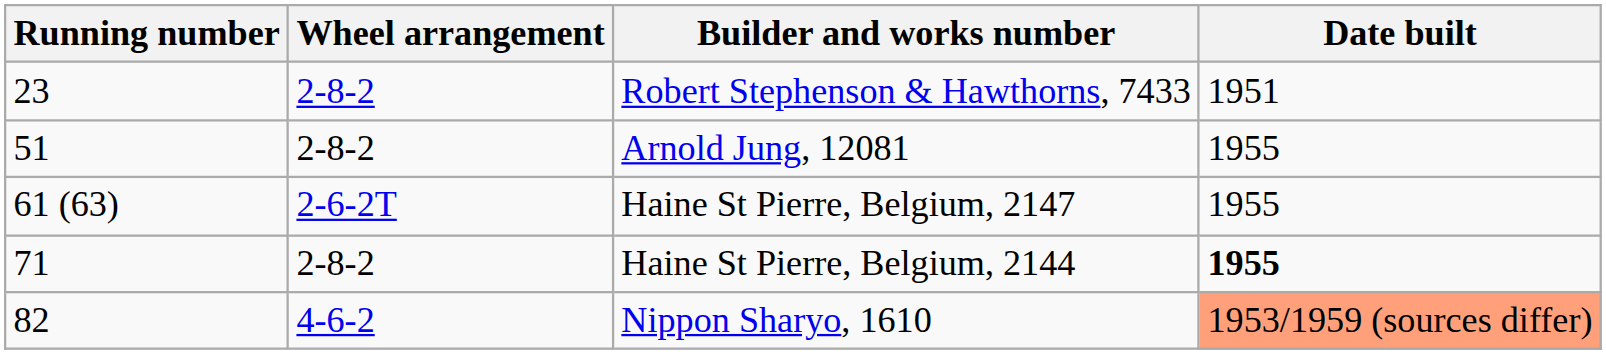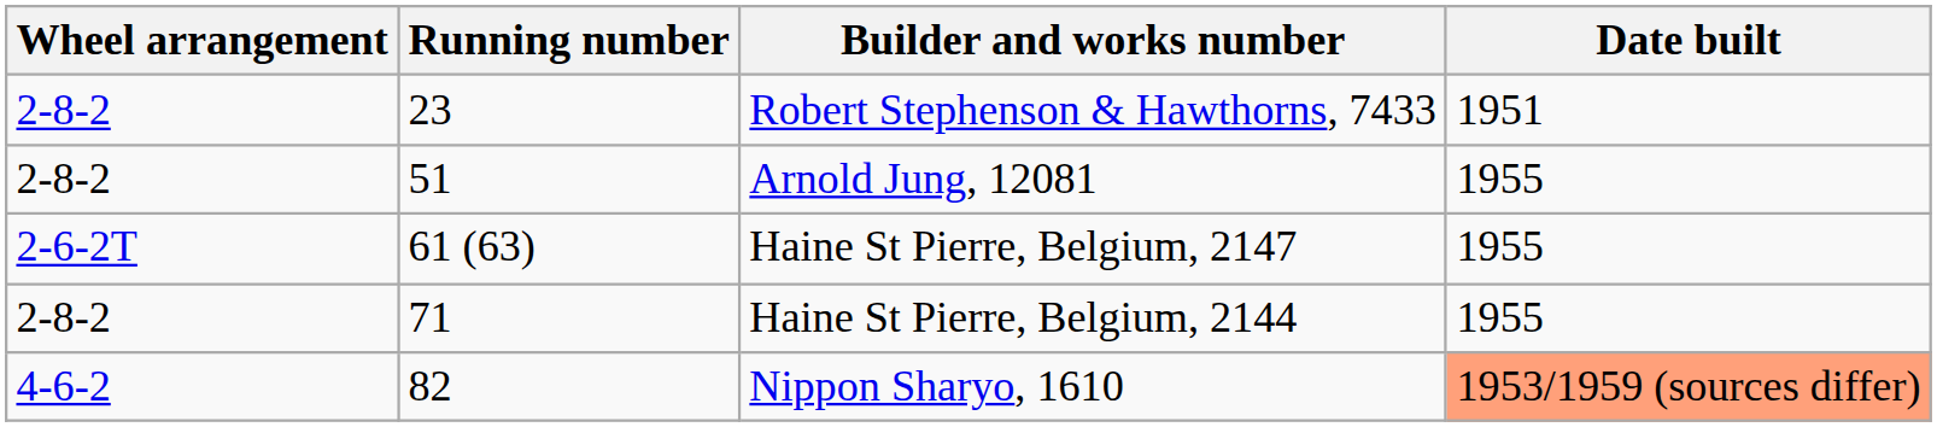 <table class="wikitable">
 <tr>
+<th>Wheel arrangement</th>
 <th>Running number</th>
-<th>Wheel arrangement</th>
 <th>Builder and works number</th>
 <th>Date built</th>
 </tr>
 <tr>
+<td><a href='#'>2-8-2</a></td>
 <td>23</td>
-<td><a href='#'>2-8-2</a></td>
 <td><a href='#'>Robert Stephenson & Hawthorns</a>, 7433</td>
 <td>1951</td>
 </tr>
 <tr>
+<td>2-8-2</td>
 <td>51</td>
-<td>2-8-2</td>
 <td><a href='#'>Arnold Jung</a>, 12081</td>
 <td>1955</td>
 </tr>
 <tr>
+<td><a href='#'>2-6-2T</a></td>
 <td>61 (63)</td>
-<td><a href='#'>2-6-2T</a></td>
 <td>Haine St Pierre, Belgium, 2147</td>
 <td>1955</td>
 </tr>
 <tr>
+<td>2-8-2</td>
 <td>71</td>
-<td>2-8-2</td>
 <td>Haine St Pierre, Belgium, 2144</td>
-<td><strong>1955</strong></td>
+<td>1955</td>
 </tr>
 <tr>
+<td><a href='#'>4-6-2</a></td>
 <td>82</td>
-<td><a href='#'>4-6-2</a></td>
 <td><a href='#'>Nippon Sharyo</a>, 1610</td>
 <td style="background: lightsalmon;">1953/1959 (sources differ)</td>
 </tr>
 </table>
